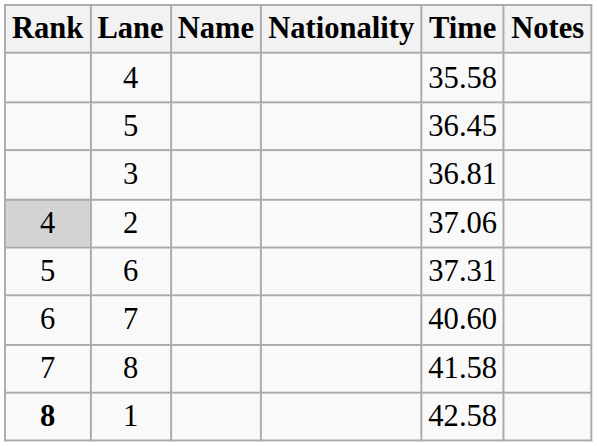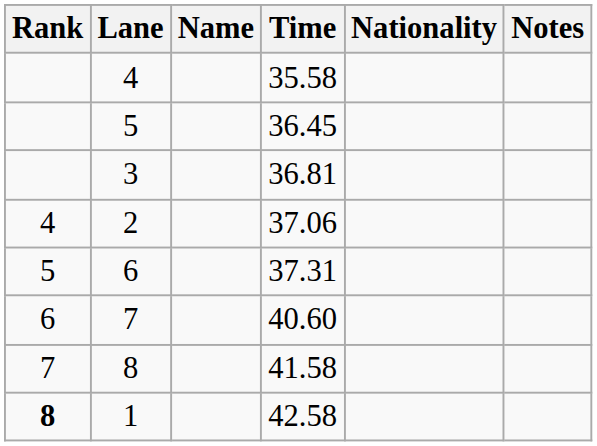 <table class="wikitable sortable" style="text-align:center">
 <tr>
 <th>Rank</th>
 <th>Lane</th>
 <th>Name</th>
+<th>Time</th>
 <th>Nationality</th>
-<th>Time</th>
 <th>Notes</th>
 </tr>
 <tr>
 <td></td>
 <td>4</td>
 <td align=left></td>
+<td>35.58</td>
 <td align=left></td>
-<td>35.58</td>
 <td><strong></strong></td>
 </tr>
 <tr>
 <td></td>
 <td>5</td>
 <td align=left></td>
+<td>36.45</td>
 <td align=left></td>
-<td>36.45</td>
 <td></td>
 </tr>
 <tr>
 <td></td>
 <td>3</td>
 <td align=left></td>
+<td>36.81</td>
 <td align=left></td>
-<td>36.81</td>
 <td></td>
 </tr>
 <tr>
-<td style="background: lightgrey;">4</td>
+<td>4</td>
 <td>2</td>
 <td align=left></td>
+<td>37.06</td>
 <td align=left></td>
-<td>37.06</td>
 <td></td>
 </tr>
 <tr>
 <td>5</td>
 <td>6</td>
 <td align=left></td>
+<td>37.31</td>
 <td align=left></td>
-<td>37.31</td>
 <td></td>
 </tr>
 <tr>
 <td>6</td>
 <td>7</td>
 <td align=left></td>
+<td>40.60</td>
 <td align=left></td>
-<td>40.60</td>
 <td></td>
 </tr>
 <tr>
 <td>7</td>
 <td>8</td>
 <td align=left></td>
+<td>41.58</td>
 <td align=left></td>
-<td>41.58</td>
 <td></td>
 </tr>
 <tr>
 <td><strong>8</strong></td>
 <td>1</td>
 <td align=left></td>
+<td>42.58</td>
 <td align=left></td>
-<td>42.58</td>
 <td></td>
 </tr>
 </table>
